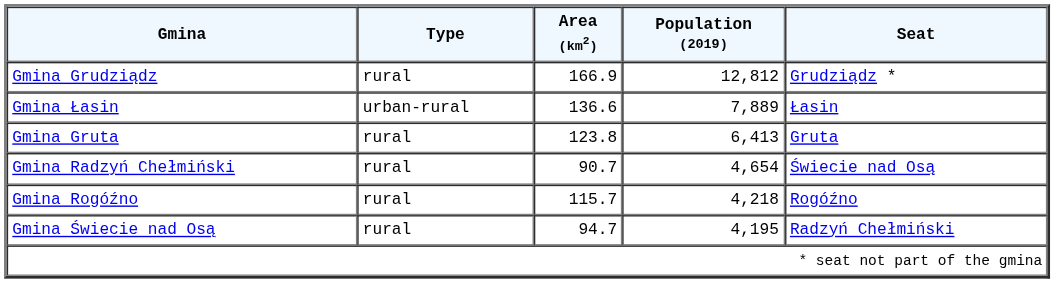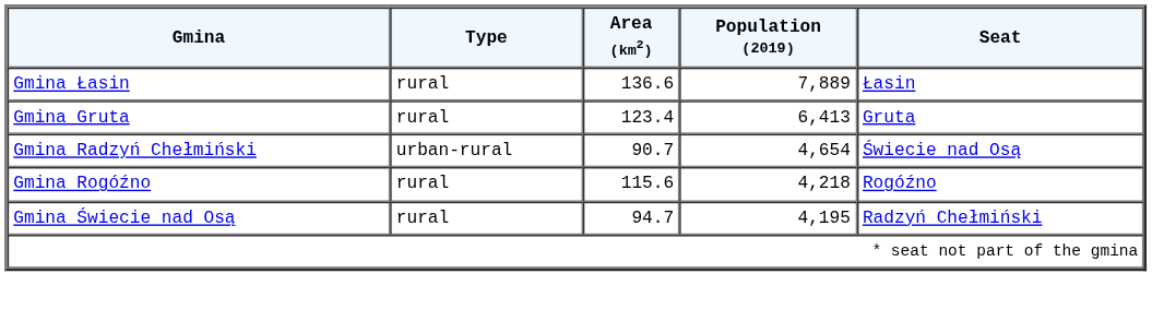 <table width="60%" border="2" cellpadding="3" cellspacing="0" style="font-size:90%;line-height:120%;">
 <tr bgcolor="F0F8FF">
 <td style="text-align:center;"><strong>Gmina</strong></td>
 <td style="text-align:center;"><strong>Type</strong></td>
 <td style="text-align:center;"><strong>Area<br><small>(km<sup>2</sup>)</small></strong></td>
 <td style="text-align:center;"><strong>Population<br><small>(2019)</small></strong></td>
 <td style="text-align:center;"><strong>Seat</strong></td>
 </tr>
 <tr>
-<td><a href='#'>Gmina Grudziądz</a></td>
+<td><a href='#'>Gmina Łasin</a></td>
 <td>rural</td>
-<td style="text-align:right;">166.9</td>
-<td style="text-align:right;">12,812</td>
-<td><a href='#'>Grudziądz</a> *</td>
-</tr>
-<tr>
-<td><a href='#'>Gmina Łasin</a></td>
-<td>urban-rural</td>
 <td style="text-align:right;">136.6</td>
 <td style="text-align:right;">7,889</td>
 <td><a href='#'>Łasin</a></td>
 </tr>
 <tr>
 <td><a href='#'>Gmina Gruta</a></td>
 <td>rural</td>
-<td style="text-align:right;">123.8</td>
+<td style="text-align:right;">123.4</td>
 <td style="text-align:right;">6,413</td>
 <td><a href='#'>Gruta</a></td>
 </tr>
 <tr>
 <td><a href='#'>Gmina Radzyń Chełmiński</a></td>
-<td>rural</td>
+<td>urban-rural</td>
 <td style="text-align:right;">90.7</td>
 <td style="text-align:right;">4,654</td>
 <td><a href='#'>Świecie nad Osą</a></td>
 </tr>
 <tr>
 <td><a href='#'>Gmina Rogóźno</a></td>
 <td>rural</td>
-<td style="text-align:right;">115.7</td>
+<td style="text-align:right;">115.6</td>
 <td style="text-align:right;">4,218</td>
 <td><a href='#'>Rogóźno</a></td>
 </tr>
 <tr>
 <td><a href='#'>Gmina Świecie nad Osą</a></td>
 <td>rural</td>
 <td style="text-align:right;">94.7</td>
 <td style="text-align:right;">4,195</td>
 <td><a href='#'>Radzyń Chełmiński</a></td>
 </tr>
 <tr>
 <td colspan=5 style="text-align:right;font-size:90%">* seat not part of the gmina</td>
 </tr>
 <tr>
 </tr>
 </table>
